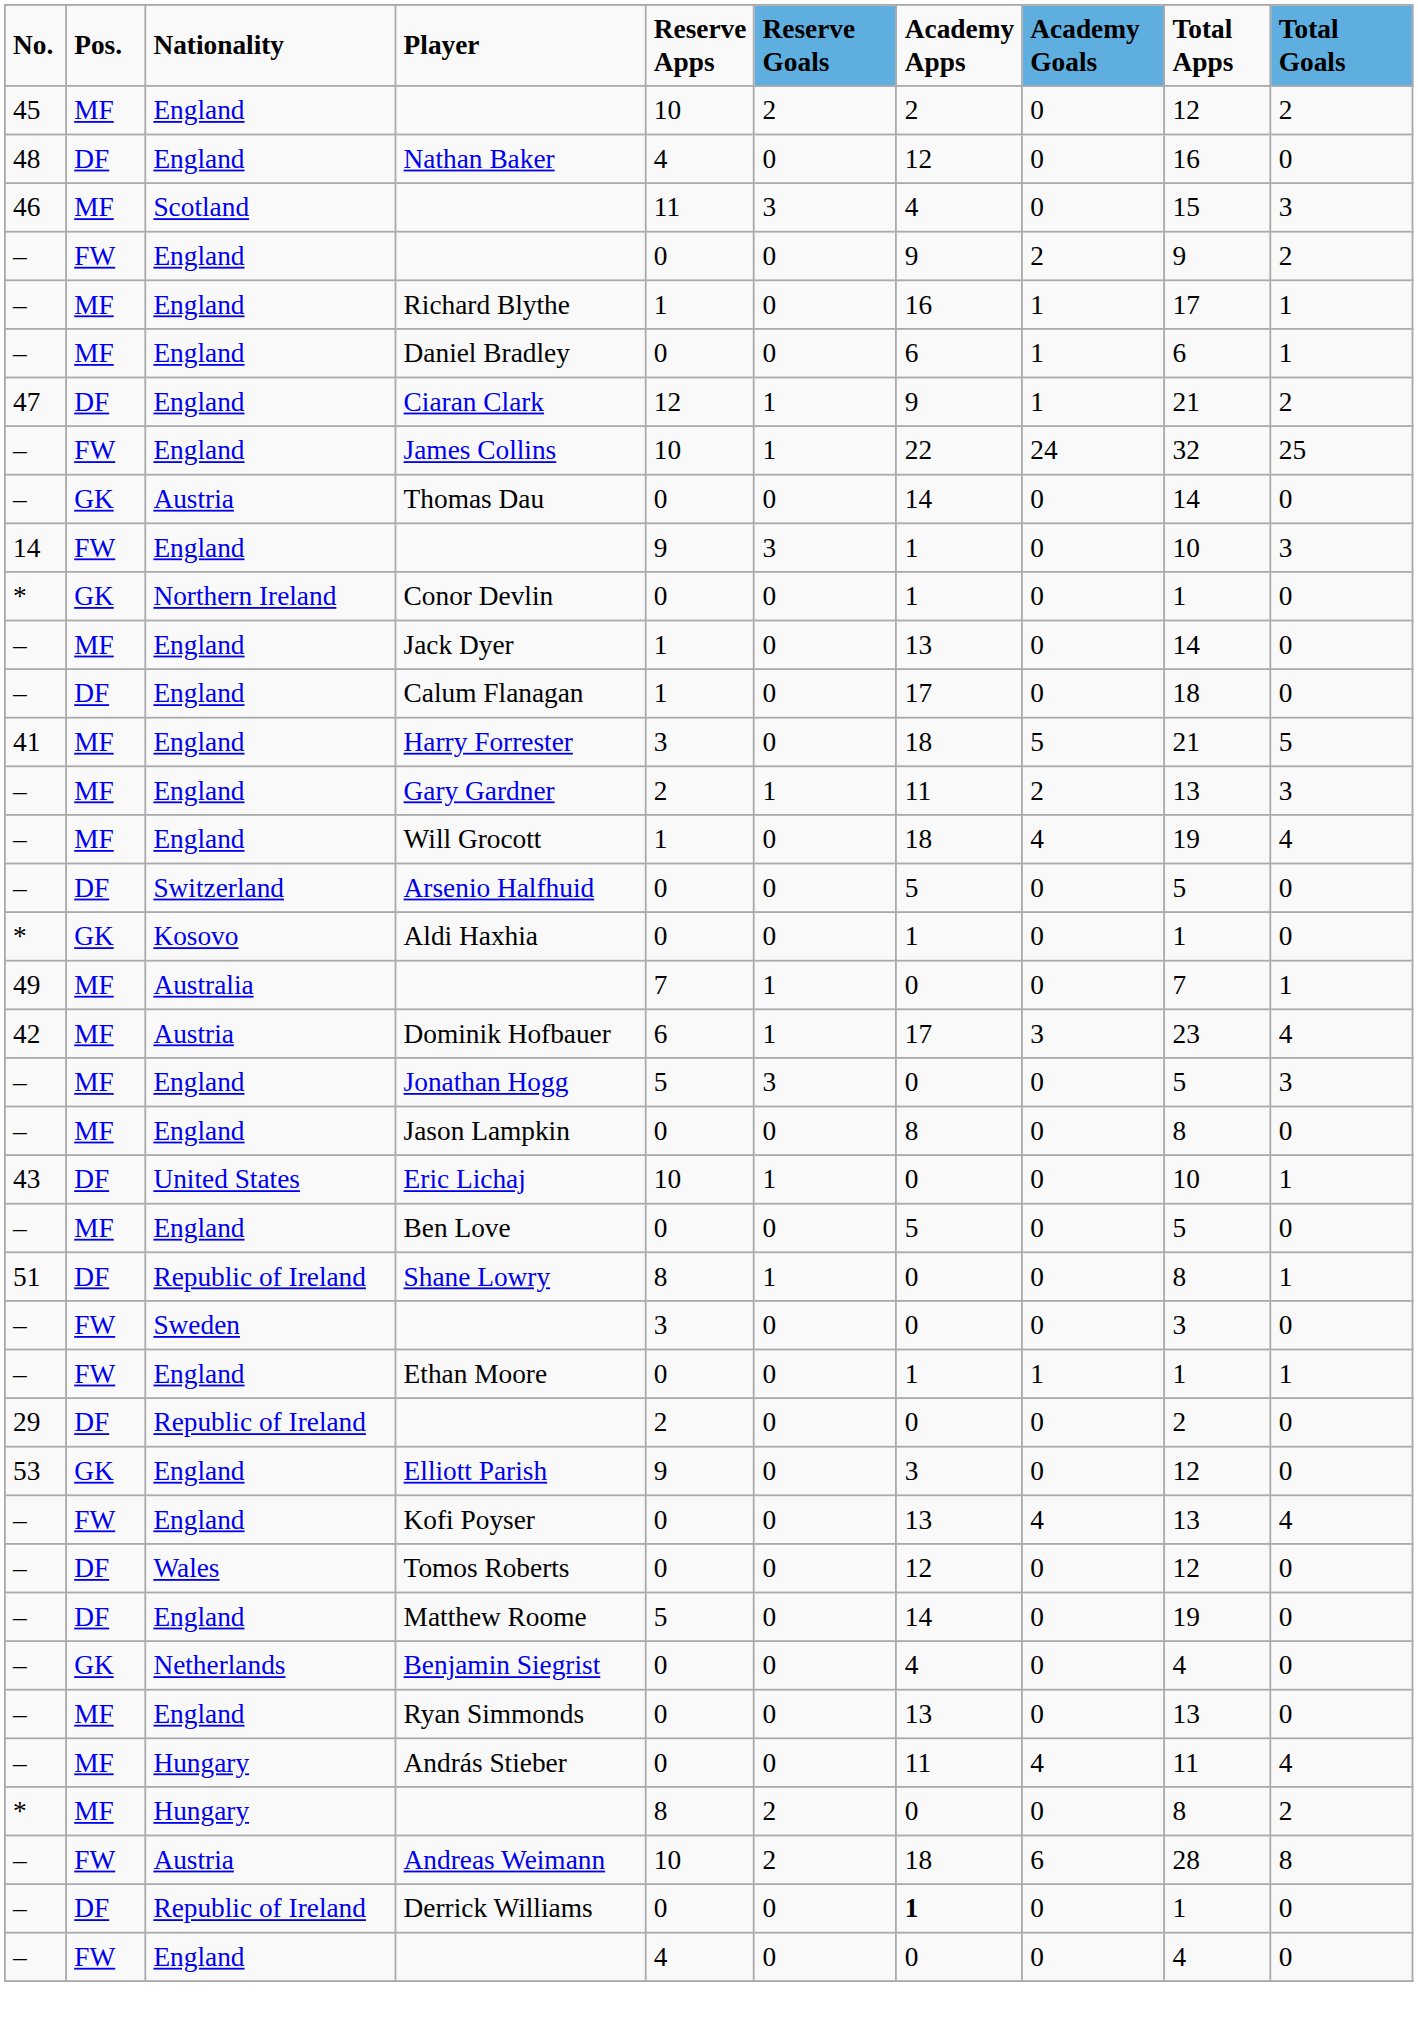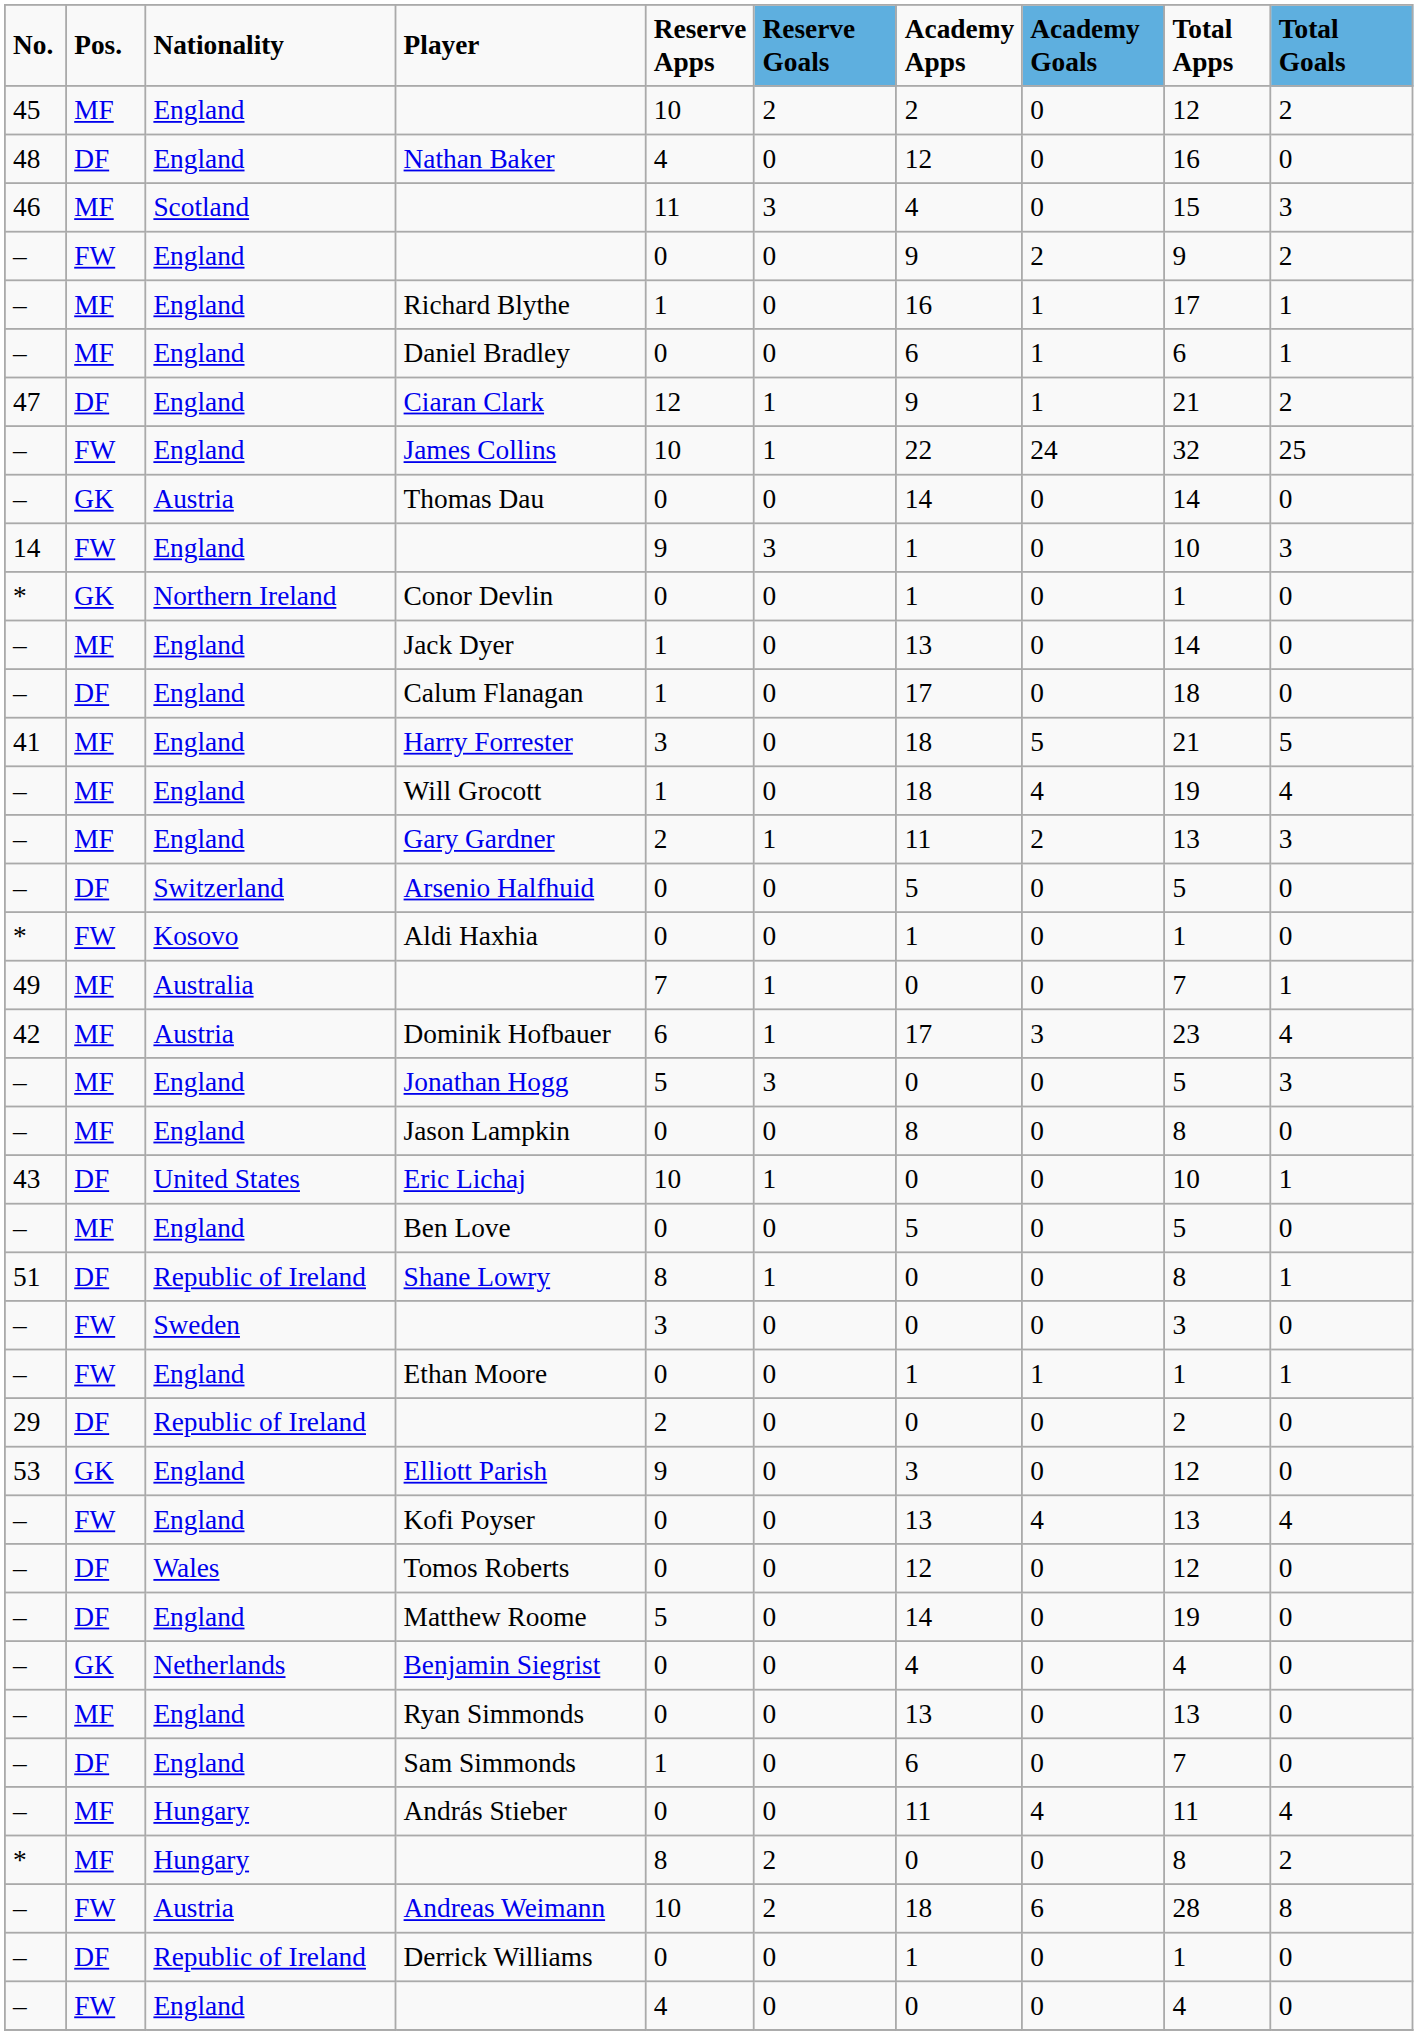 <table class="sortable" border="2" cellpadding="4" cellspacing="0" style="text-align:left; margin: 1em 1em 1em 0; background: #f9f9f9; border: 1px #aaa solid; border-collapse: collapse; font-size: 95%;">
 <tr>
 <th class="sortable" width="25px">No.</th>
 <th width="35px">Pos.</th>
 <th class="sortable" width="130px">Nationality</th>
 <th width="130px">Player</th>
 <th width="50px">Reserve Apps</th>
 <th width="70px" style="background: #5EAFDF"><span> Reserve Goals</span></th>
 <th width="50px">Academy Apps</th>
 <th width="70px" style="background: #5EAFDF"><span> Academy Goals</span></th>
 <th width="50px">Total Apps</th>
 <th width="70px" style="background: #5EAFDF"><span> Total Goals</span></th>
 </tr>
 <tr>
 <td>45</td>
 <td><a href='#'>MF</a></td>
 <td> <a href='#'>England</a></td>
 <td></td>
 <td>10</td>
 <td>2</td>
 <td>2</td>
 <td>0</td>
 <td>12</td>
 <td>2</td>
 </tr>
 <tr --->
 <td>48</td>
 <td><a href='#'>DF</a></td>
 <td> <a href='#'>England</a></td>
 <td><a href='#'>Nathan Baker</a></td>
 <td>4</td>
 <td>0</td>
 <td>12</td>
 <td>0</td>
 <td>16</td>
 <td>0</td>
 </tr>
 <tr --->
 <td>46</td>
 <td><a href='#'>MF</a></td>
 <td> <a href='#'>Scotland</a></td>
 <td></td>
 <td>11</td>
 <td>3</td>
 <td>4</td>
 <td>0</td>
 <td>15</td>
 <td>3</td>
 </tr>
 <tr --->
 <td>–</td>
 <td><a href='#'>FW</a></td>
 <td> <a href='#'>England</a></td>
 <td></td>
 <td>0</td>
 <td>0</td>
 <td>9</td>
 <td>2</td>
 <td>9</td>
 <td>2</td>
 </tr>
 <tr --->
 <td>–</td>
 <td><a href='#'>MF</a></td>
 <td> <a href='#'>England</a></td>
 <td sortname>Richard Blythe</td>
 <td>1</td>
 <td>0</td>
 <td>16</td>
 <td>1</td>
 <td>17</td>
 <td>1</td>
 </tr>
 <tr --->
 <td>–</td>
 <td><a href='#'>MF</a></td>
 <td> <a href='#'>England</a></td>
 <td sortname>Daniel Bradley</td>
 <td>0</td>
 <td>0</td>
 <td>6</td>
 <td>1</td>
 <td>6</td>
 <td>1</td>
 </tr>
 <tr --->
 <td>47</td>
 <td><a href='#'>DF</a></td>
 <td> <a href='#'>England</a></td>
 <td><a href='#'>Ciaran Clark</a></td>
 <td>12</td>
 <td>1</td>
 <td>9</td>
 <td>1</td>
 <td>21</td>
 <td>2</td>
 </tr>
 <tr --->
 <td>–</td>
 <td><a href='#'>FW</a></td>
 <td> <a href='#'>England</a></td>
 <td><a href='#'>James Collins</a></td>
 <td>10</td>
 <td>1</td>
 <td>22</td>
 <td>24</td>
 <td>32</td>
 <td>25</td>
 </tr>
 <tr --->
 <td>–</td>
 <td><a href='#'>GK</a></td>
 <td> <a href='#'>Austria</a></td>
 <td sortname>Thomas Dau</td>
 <td>0</td>
 <td>0</td>
 <td>14</td>
 <td>0</td>
 <td>14</td>
 <td>0</td>
 </tr>
 <tr --->
 <td>14</td>
 <td><a href='#'>FW</a></td>
 <td> <a href='#'>England</a></td>
 <td></td>
 <td>9</td>
 <td>3</td>
 <td>1</td>
 <td>0</td>
 <td>10</td>
 <td>3</td>
 </tr>
 <tr --->
 <td>*</td>
 <td><a href='#'>GK</a></td>
 <td> <a href='#'>Northern Ireland</a></td>
 <td sortname>Conor Devlin</td>
 <td>0</td>
 <td>0</td>
 <td>1</td>
 <td>0</td>
 <td>1</td>
 <td>0</td>
 </tr>
 <tr --->
 <td>–</td>
 <td><a href='#'>MF</a></td>
 <td> <a href='#'>England</a></td>
 <td sortname>Jack Dyer</td>
 <td>1</td>
 <td>0</td>
 <td>13</td>
 <td>0</td>
 <td>14</td>
 <td>0</td>
 </tr>
 <tr --->
 <td>–</td>
 <td><a href='#'>DF</a></td>
 <td> <a href='#'>England</a></td>
 <td sortname>Calum Flanagan</td>
 <td>1</td>
 <td>0</td>
 <td>17</td>
 <td>0</td>
 <td>18</td>
 <td>0</td>
 </tr>
 <tr --->
 <td>41</td>
 <td><a href='#'>MF</a></td>
 <td> <a href='#'>England</a></td>
 <td sortname><a href='#'>Harry Forrester</a></td>
 <td>3</td>
 <td>0</td>
 <td>18</td>
 <td>5</td>
 <td>21</td>
 <td>5</td>
 </tr>
 <tr --->
 <td>–</td>
 <td><a href='#'>MF</a></td>
 <td> <a href='#'>England</a></td>
+<td sortname>Will Grocott</td>
+<td>1</td>
+<td>0</td>
+<td>18</td>
+<td>4</td>
+<td>19</td>
+<td>4</td>
+</tr>
+<tr --->
+<td>–</td>
+<td><a href='#'>MF</a></td>
+<td> <a href='#'>England</a></td>
 <td sortname><a href='#'>Gary Gardner</a></td>
 <td>2</td>
 <td>1</td>
 <td>11</td>
 <td>2</td>
 <td>13</td>
 <td>3</td>
-</tr>
-<tr --->
-<td>–</td>
-<td><a href='#'>MF</a></td>
-<td> <a href='#'>England</a></td>
-<td sortname>Will Grocott</td>
-<td>1</td>
-<td>0</td>
-<td>18</td>
-<td>4</td>
-<td>19</td>
-<td>4</td>
 </tr>
 <tr --->
 <td>–</td>
 <td><a href='#'>DF</a></td>
 <td> <a href='#'>Switzerland</a></td>
 <td><a href='#'>Arsenio Halfhuid</a></td>
 <td>0</td>
 <td>0</td>
 <td>5</td>
 <td>0</td>
 <td>5</td>
 <td>0</td>
 </tr>
 <tr --->
 <td>*</td>
-<td><a href='#'>GK</a></td>
+<td><a href='#'>FW</a></td>
 <td> <a href='#'>Kosovo</a></td>
 <td sortname>Aldi Haxhia</td>
 <td>0</td>
 <td>0</td>
 <td>1</td>
 <td>0</td>
 <td>1</td>
 <td>0</td>
 </tr>
 <tr --->
 <td>49</td>
 <td><a href='#'>MF</a></td>
 <td> <a href='#'>Australia</a></td>
 <td></td>
 <td>7</td>
 <td>1</td>
 <td>0</td>
 <td>0</td>
 <td>7</td>
 <td>1</td>
 </tr>
 <tr --->
 <td>42</td>
 <td><a href='#'>MF</a></td>
 <td> <a href='#'>Austria</a></td>
 <td sortname>Dominik Hofbauer</td>
 <td>6</td>
 <td>1</td>
 <td>17</td>
 <td>3</td>
 <td>23</td>
 <td>4</td>
 </tr>
 <tr --->
 <td>–</td>
 <td><a href='#'>MF</a></td>
 <td> <a href='#'>England</a></td>
 <td><a href='#'>Jonathan Hogg</a></td>
 <td>5</td>
 <td>3</td>
 <td>0</td>
 <td>0</td>
 <td>5</td>
 <td>3</td>
 </tr>
 <tr --->
 <td>–</td>
 <td><a href='#'>MF</a></td>
 <td> <a href='#'>England</a></td>
 <td sortname>Jason Lampkin</td>
 <td>0</td>
 <td>0</td>
 <td>8</td>
 <td>0</td>
 <td>8</td>
 <td>0</td>
 </tr>
 <tr --->
 <td>43</td>
 <td><a href='#'>DF</a></td>
 <td> <a href='#'>United States</a></td>
 <td><a href='#'>Eric Lichaj</a></td>
 <td>10</td>
 <td>1</td>
 <td>0</td>
 <td>0</td>
 <td>10</td>
 <td>1</td>
 </tr>
 <tr --->
 <td>–</td>
 <td><a href='#'>MF</a></td>
 <td> <a href='#'>England</a></td>
 <td sortname>Ben Love</td>
 <td>0</td>
 <td>0</td>
 <td>5</td>
 <td>0</td>
 <td>5</td>
 <td>0</td>
 </tr>
 <tr --->
 <td>51</td>
 <td><a href='#'>DF</a></td>
 <td> <a href='#'>Republic of Ireland</a></td>
 <td><a href='#'>Shane Lowry</a></td>
 <td>8</td>
 <td>1</td>
 <td>0</td>
 <td>0</td>
 <td>8</td>
 <td>1</td>
 </tr>
 <tr --->
 <td>–</td>
 <td><a href='#'>FW</a></td>
 <td> <a href='#'>Sweden</a></td>
 <td></td>
 <td>3</td>
 <td>0</td>
 <td>0</td>
 <td>0</td>
 <td>3</td>
 <td>0</td>
 </tr>
 <tr --->
 <td>–</td>
 <td><a href='#'>FW</a></td>
 <td> <a href='#'>England</a></td>
 <td sortname>Ethan Moore</td>
 <td>0</td>
 <td>0</td>
 <td>1</td>
 <td>1</td>
 <td>1</td>
 <td>1</td>
 </tr>
 <tr --->
 <td>29</td>
 <td><a href='#'>DF</a></td>
 <td> <a href='#'>Republic of Ireland</a></td>
 <td></td>
 <td>2</td>
 <td>0</td>
 <td>0</td>
 <td>0</td>
 <td>2</td>
 <td>0</td>
 </tr>
 <tr --->
 <td>53</td>
 <td><a href='#'>GK</a></td>
 <td> <a href='#'>England</a></td>
 <td sortname><a href='#'>Elliott Parish</a></td>
 <td>9</td>
 <td>0</td>
 <td>3</td>
 <td>0</td>
 <td>12</td>
 <td>0</td>
 </tr>
 <tr --->
 <td>–</td>
 <td><a href='#'>FW</a></td>
 <td> <a href='#'>England</a></td>
 <td sortname>Kofi Poyser</td>
 <td>0</td>
 <td>0</td>
 <td>13</td>
 <td>4</td>
 <td>13</td>
 <td>4</td>
 </tr>
 <tr --->
 <td>–</td>
 <td><a href='#'>DF</a></td>
 <td> <a href='#'>Wales</a></td>
 <td sortname>Tomos Roberts</td>
 <td>0</td>
 <td>0</td>
 <td>12</td>
 <td>0</td>
 <td>12</td>
 <td>0</td>
 </tr>
 <tr --->
 <td>–</td>
 <td><a href='#'>DF</a></td>
 <td> <a href='#'>England</a></td>
 <td sortname>Matthew Roome</td>
 <td>5</td>
 <td>0</td>
 <td>14</td>
 <td>0</td>
 <td>19</td>
 <td>0</td>
 </tr>
 <tr --->
 <td>–</td>
 <td><a href='#'>GK</a></td>
 <td> <a href='#'>Netherlands</a></td>
 <td><a href='#'>Benjamin Siegrist</a></td>
 <td>0</td>
 <td>0</td>
 <td>4</td>
 <td>0</td>
 <td>4</td>
 <td>0</td>
 </tr>
 <tr --->
 <td>–</td>
 <td><a href='#'>MF</a></td>
 <td> <a href='#'>England</a></td>
 <td sortname>Ryan Simmonds</td>
 <td>0</td>
 <td>0</td>
 <td>13</td>
 <td>0</td>
 <td>13</td>
 <td>0</td>
 </tr>
 <tr --->
 <td>–</td>
+<td><a href='#'>DF</a></td>
+<td> <a href='#'>England</a></td>
+<td sortname>Sam Simmonds</td>
+<td>1</td>
+<td>0</td>
+<td>6</td>
+<td>0</td>
+<td>7</td>
+<td>0</td>
+</tr>
+<tr --->
+<td>–</td>
 <td><a href='#'>MF</a></td>
 <td> <a href='#'>Hungary</a></td>
 <td sortname>András Stieber</td>
 <td>0</td>
 <td>0</td>
 <td>11</td>
 <td>4</td>
 <td>11</td>
 <td>4</td>
 </tr>
 <tr --->
 <td>*</td>
 <td><a href='#'>MF</a></td>
 <td> <a href='#'>Hungary</a></td>
 <td></td>
 <td>8</td>
 <td>2</td>
 <td>0</td>
 <td>0</td>
 <td>8</td>
 <td>2</td>
 </tr>
 <tr --->
 <td>–</td>
 <td><a href='#'>FW</a></td>
 <td> <a href='#'>Austria</a></td>
 <td><a href='#'>Andreas Weimann</a></td>
 <td>10</td>
 <td>2</td>
 <td>18</td>
 <td>6</td>
 <td>28</td>
 <td>8</td>
 </tr>
 <tr --->
 <td>–</td>
 <td><a href='#'>DF</a></td>
 <td> <a href='#'>Republic of Ireland</a></td>
 <td sortname>Derrick Williams</td>
 <td>0</td>
 <td>0</td>
-<td><strong>1</strong></td>
+<td>1</td>
 <td>0</td>
 <td>1</td>
 <td>0</td>
 </tr>
 <tr --->
 <td>–</td>
 <td><a href='#'>FW</a></td>
 <td> <a href='#'>England</a></td>
 <td></td>
 <td>4</td>
 <td>0</td>
 <td>0</td>
 <td>0</td>
 <td>4</td>
 <td>0</td>
 </tr>
 <tr --->
 </tr>
 </table>
